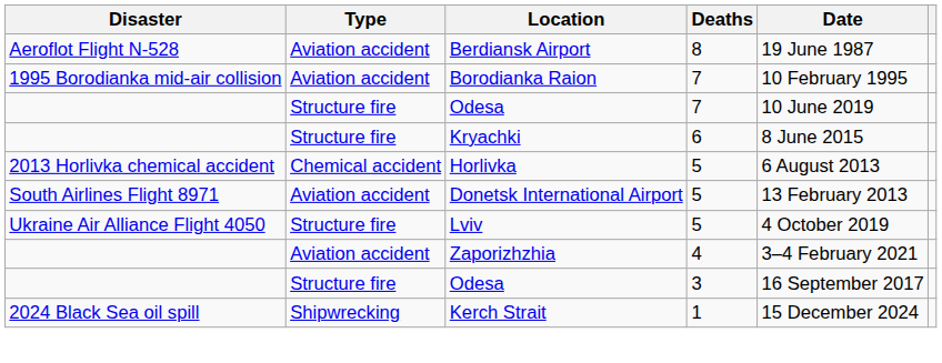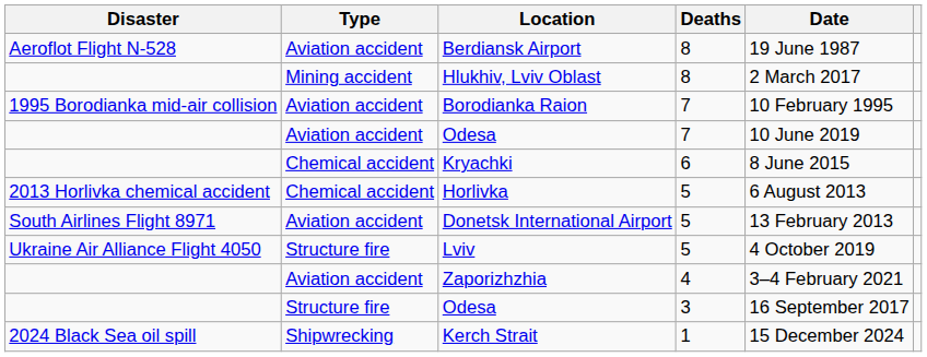 <table class="wikitable sortable sotable">
 <tr>
 <th>Disaster</th>
 <th>Type</th>
 <th>Location</th>
 <th>Deaths</th>
 <th>Date</th>
 <th></th>
 </tr>
 <tr>
 <td><a href='#'>Aeroflot Flight N-528</a></td>
 <td><a href='#'>Aviation accident</a></td>
 <td><a href='#'>Berdiansk Airport</a></td>
 <td>8</td>
 <td>19 June 1987</td>
 <td></td>
 </tr>
 <tr>
+<td></td>
+<td><a href='#'>Mining accident</a></td>
+<td><a href='#'>Hlukhiv, Lviv Oblast</a></td>
+<td>8</td>
+<td>2 March 2017</td>
+<td></td>
+</tr>
+<tr>
 <td><a href='#'>1995 Borodianka mid-air collision</a></td>
 <td><a href='#'>Aviation accident</a></td>
 <td><a href='#'>Borodianka Raion</a></td>
 <td>7</td>
 <td>10 February 1995</td>
 <td></td>
 </tr>
 <tr>
 <td></td>
-<td><a href='#'>Structure fire</a></td>
+<td><a href='#'>Aviation accident</a></td>
 <td><a href='#'>Odesa</a></td>
 <td>7</td>
 <td>10 June 2019</td>
 <td></td>
 </tr>
 <tr>
 <td></td>
-<td><a href='#'>Structure fire</a></td>
+<td><a href='#'>Chemical accident</a></td>
 <td><a href='#'>Kryachki</a></td>
 <td>6</td>
 <td>8 June 2015</td>
 <td></td>
 </tr>
 <tr>
 <td><a href='#'>2013 Horlivka chemical accident</a></td>
 <td><a href='#'>Chemical accident</a></td>
 <td><a href='#'>Horlivka</a></td>
 <td>5</td>
 <td>6 August 2013</td>
 <td></td>
 </tr>
 <tr>
 <td><a href='#'>South Airlines Flight 8971</a></td>
 <td><a href='#'>Aviation accident</a></td>
 <td><a href='#'>Donetsk International Airport</a></td>
 <td>5</td>
 <td>13 February 2013</td>
 <td></td>
 </tr>
 <tr>
 <td><a href='#'>Ukraine Air Alliance Flight 4050</a></td>
 <td><a href='#'>Structure fire</a></td>
 <td><a href='#'>Lviv</a></td>
 <td>5</td>
 <td>4 October 2019</td>
 <td></td>
 </tr>
 <tr>
 <td></td>
 <td><a href='#'>Aviation accident</a></td>
 <td><a href='#'>Zaporizhzhia</a></td>
 <td>4</td>
 <td>3–4 February 2021</td>
 <td> </td>
 </tr>
 <tr>
 <td></td>
 <td><a href='#'>Structure fire</a></td>
 <td><a href='#'>Odesa</a></td>
 <td>3</td>
 <td>16 September 2017</td>
 <td></td>
 </tr>
 <tr>
 <td><a href='#'>2024 Black Sea oil spill</a></td>
 <td><a href='#'>Shipwrecking</a></td>
 <td><a href='#'>Kerch Strait</a></td>
 <td>1</td>
 <td>15 December 2024</td>
 <td></td>
 </tr>
 </table>
